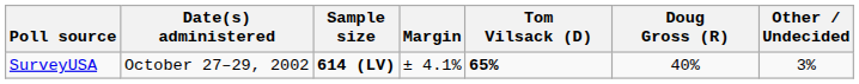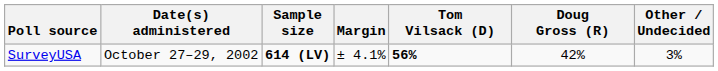 <table class="wikitable" style="font-size:90%">
 <tr valign=bottom>
 <th>Poll source</th>
 <th>Date(s)<br>administered</th>
 <th>Sample<br>size</th>
 <th>Margin<br></th>
 <th style="width:100px;">Tom<br>Vilsack (D)</th>
 <th style="width:100px;">Doug<br>Gross (R)</th>
 <th>Other /<br>Undecided</th>
 </tr>
 <tr>
 <td><a href='#'>SurveyUSA</a></td>
 <td align=center>October 27–29, 2002</td>
 <td align=center><strong>614 (LV)</strong></td>
 <td align=center>± 4.1%</td>
-<td><strong>65%</strong></td>
-<td align=center>40%</td>
+<td><strong>56%</strong></td>
+<td align=center>42%</td>
 <td align=center>3%</td>
 </tr>
 </table>
